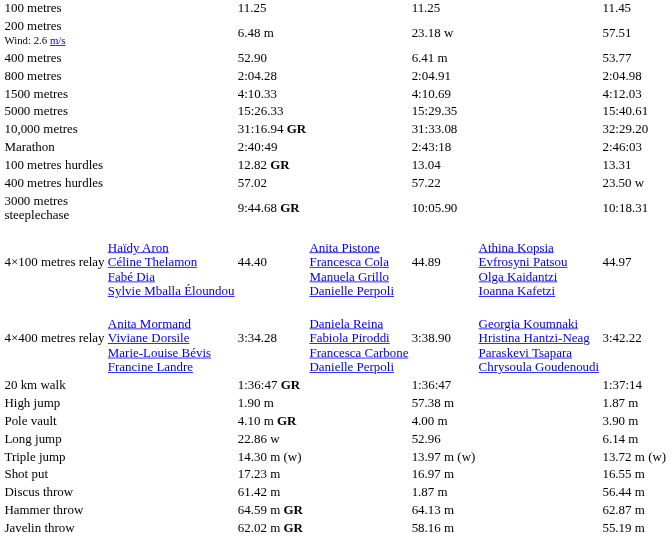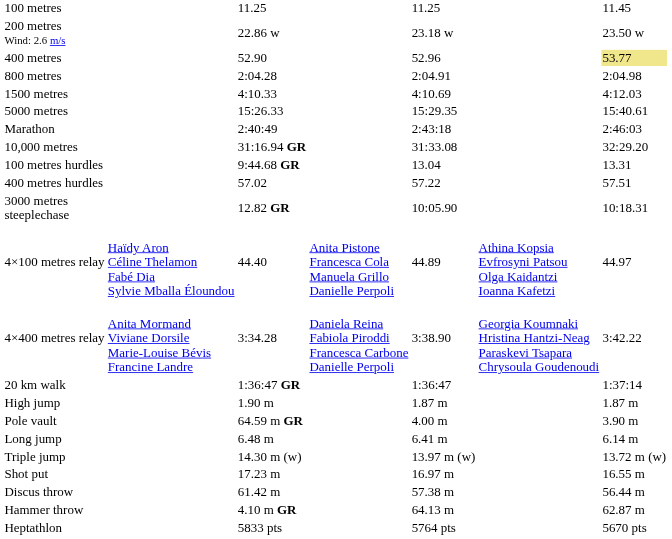 <table>
 <tr>
 <td>100 metres</td>
 <td></td>
 <td>11.25</td>
 <td></td>
 <td>11.25</td>
 <td></td>
 <td>11.45</td>
 </tr>
 <tr>
 <td>200 metres<br><small>Wind: 2.6 <a href='#'>m/s</a></small></td>
 <td></td>
-<td>6.48 m</td>
+<td>22.86 w</td>
 <td></td>
 <td>23.18 w</td>
 <td></td>
-<td>57.51</td>
+<td>23.50 w</td>
 </tr>
 <tr>
 <td>400 metres</td>
 <td></td>
 <td>52.90</td>
 <td></td>
-<td>6.41 m</td>
+<td>52.96</td>
 <td></td>
-<td>53.77</td>
+<td style="background: khaki;">53.77</td>
 </tr>
 <tr>
 <td>800 metres</td>
 <td></td>
 <td>2:04.28</td>
 <td></td>
 <td>2:04.91</td>
 <td></td>
 <td>2:04.98</td>
 </tr>
 <tr>
 <td>1500 metres</td>
 <td></td>
 <td>4:10.33</td>
 <td></td>
 <td>4:10.69</td>
 <td></td>
 <td>4:12.03</td>
 </tr>
 <tr>
 <td>5000 metres</td>
 <td></td>
 <td>15:26.33</td>
 <td></td>
 <td>15:29.35</td>
 <td></td>
 <td>15:40.61</td>
 </tr>
 <tr>
+<td>Marathon</td>
+<td></td>
+<td>2:40:49</td>
+<td></td>
+<td>2:43:18</td>
+<td></td>
+<td>2:46:03</td>
+</tr>
+<tr>
 <td>10,000 metres</td>
 <td></td>
 <td>31:16.94 <strong>GR</strong></td>
 <td></td>
 <td>31:33.08</td>
 <td></td>
 <td>32:29.20</td>
 </tr>
 <tr>
-<td>Marathon</td>
-<td></td>
-<td>2:40:49</td>
-<td></td>
-<td>2:43:18</td>
-<td></td>
-<td>2:46:03</td>
-</tr>
-<tr>
 <td>100 metres hurdles</td>
 <td></td>
-<td>12.82 <strong>GR</strong></td>
+<td>9:44.68 <strong>GR</strong></td>
 <td></td>
 <td>13.04</td>
 <td></td>
 <td>13.31</td>
 </tr>
 <tr>
 <td>400 metres hurdles</td>
 <td></td>
 <td>57.02</td>
 <td></td>
 <td>57.22</td>
 <td></td>
-<td>23.50 w</td>
+<td>57.51</td>
 </tr>
 <tr>
 <td>3000 metres<br>steeplechase</td>
 <td></td>
-<td>9:44.68 <strong>GR</strong></td>
+<td>12.82 <strong>GR</strong></td>
 <td></td>
 <td>10:05.90</td>
 <td></td>
 <td>10:18.31</td>
 </tr>
 <tr>
 <td>4×100 metres relay</td>
 <td><br><a href='#'>Haïdy Aron</a><br><a href='#'>Céline Thelamon</a><br><a href='#'>Fabé Dia</a><br><a href='#'>Sylvie Mballa Éloundou</a></td>
 <td>44.40</td>
 <td><br><a href='#'>Anita Pistone</a><br><a href='#'>Francesca Cola</a><br><a href='#'>Manuela Grillo</a><br><a href='#'>Danielle Perpoli</a></td>
 <td>44.89</td>
 <td><br><a href='#'>Athina Kopsia</a><br><a href='#'>Evfrosyni Patsou</a><br><a href='#'>Olga Kaidantzi</a><br><a href='#'>Ioanna Kafetzi</a></td>
 <td>44.97</td>
 </tr>
 <tr>
 <td>4×400 metres relay</td>
 <td><br><a href='#'>Anita Mormand</a><br><a href='#'>Viviane Dorsile</a><br><a href='#'>Marie-Louise Bévis</a><br><a href='#'>Francine Landre</a></td>
 <td>3:34.28</td>
 <td><br><a href='#'>Daniela Reina</a><br><a href='#'>Fabiola Piroddi</a><br><a href='#'>Francesca Carbone</a><br><a href='#'>Danielle Perpoli</a></td>
 <td>3:38.90</td>
 <td><br><a href='#'>Georgia Koumnaki</a><br><a href='#'>Hristina Hantzi-Neag</a><br><a href='#'>Paraskevi Tsapara</a><br><a href='#'>Chrysoula Goudenoudi</a></td>
 <td>3:42.22</td>
 </tr>
 <tr>
 <td>20 km walk</td>
 <td></td>
 <td>1:36:47 <strong>GR</strong></td>
 <td></td>
 <td>1:36:47</td>
 <td></td>
 <td>1:37:14</td>
 </tr>
 <tr>
 <td>High jump</td>
 <td></td>
 <td>1.90 m</td>
 <td></td>
-<td>57.38 m</td>
+<td>1.87 m</td>
 <td></td>
 <td>1.87 m</td>
 </tr>
 <tr>
 <td>Pole vault</td>
 <td></td>
-<td>4.10 m <strong>GR</strong></td>
+<td>64.59 m <strong>GR</strong></td>
 <td></td>
 <td>4.00 m</td>
 <td></td>
 <td>3.90 m</td>
 </tr>
 <tr>
 <td>Long jump</td>
 <td></td>
-<td>22.86 w</td>
+<td>6.48 m</td>
 <td></td>
-<td>52.96</td>
+<td>6.41 m</td>
 <td></td>
 <td>6.14 m</td>
 </tr>
 <tr>
 <td>Triple jump</td>
 <td></td>
 <td>14.30 m (w)</td>
 <td></td>
 <td>13.97 m (w)</td>
 <td></td>
 <td>13.72 m (w)</td>
 </tr>
 <tr>
 <td>Shot put</td>
 <td></td>
 <td>17.23 m</td>
 <td></td>
 <td>16.97 m</td>
 <td></td>
 <td>16.55 m</td>
 </tr>
 <tr>
 <td>Discus throw</td>
 <td></td>
 <td>61.42 m</td>
 <td></td>
-<td>1.87 m</td>
+<td>57.38 m</td>
 <td></td>
 <td>56.44 m</td>
 </tr>
 <tr>
 <td>Hammer throw</td>
 <td></td>
-<td>64.59 m <strong>GR</strong></td>
+<td>4.10 m <strong>GR</strong></td>
 <td></td>
 <td>64.13 m</td>
 <td></td>
 <td>62.87 m</td>
 </tr>
 <tr>
-<td>Javelin throw</td>
+<td>Heptathlon</td>
 <td></td>
-<td>62.02 m <strong>GR</strong></td>
+<td>5833 pts</td>
 <td></td>
-<td>58.16 m</td>
+<td>5764 pts</td>
 <td></td>
-<td>55.19 m</td>
+<td>5670 pts</td>
 </tr>
 </table>
